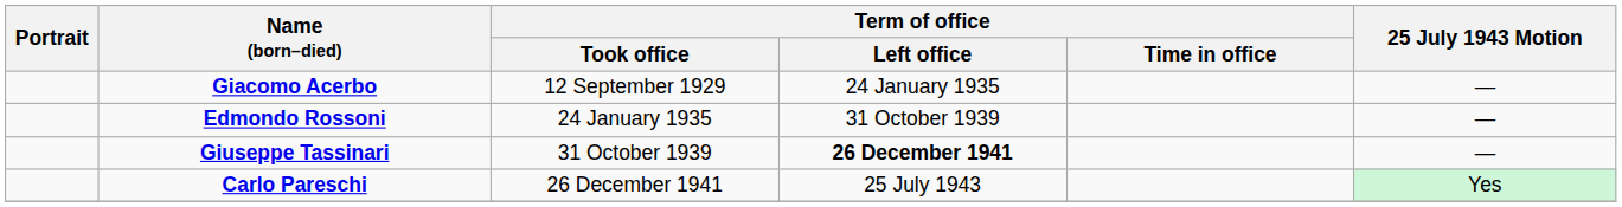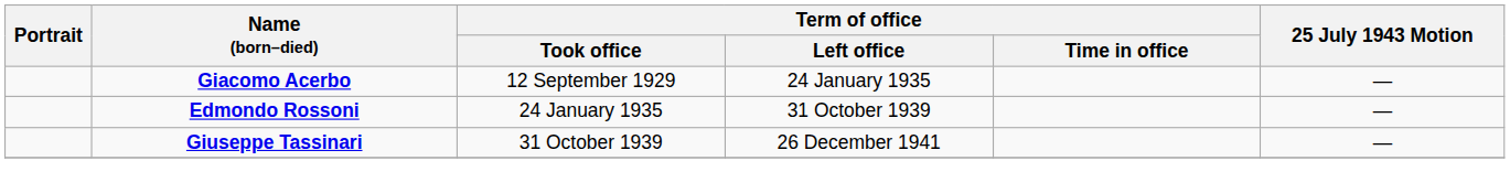 <table class="wikitable" style="text-align:center;" style="width=90%">
 <tr>
 <th width=1% rowspan=2>Portrait</th>
 <th width=15% rowspan=2>Name<br><small>(born–died)</small></th>
 <th width=30% colspan=3>Term of office</th>
 <th width=10% rowspan=2>25 July 1943 Motion</th>
 </tr>
 <tr style="text-align:center;">
 <th width=11%>Took office</th>
 <th width=11%>Left office</th>
 <th width=11%>Time in office</th>
 </tr>
 <tr>
 <td></td>
 <td><strong><a href='#'>Giacomo Acerbo</a></strong><br></td>
 <td>12 September 1929</td>
 <td>24 January 1935</td>
 <td></td>
 <td align=center>—</td>
 </tr>
 <tr>
 <td></td>
 <td><strong><a href='#'>Edmondo Rossoni</a></strong><br></td>
 <td>24 January 1935</td>
 <td>31 October 1939</td>
 <td></td>
 <td align=center>—</td>
 </tr>
 <tr>
 <td></td>
 <td><strong><a href='#'>Giuseppe Tassinari</a></strong><br></td>
 <td>31 October 1939</td>
-<td><strong>26 December 1941</strong></td>
+<td>26 December 1941</td>
 <td></td>
 <td align=center>—</td>
 </tr>
 <tr>
-<td></td>
-<td><strong><a href='#'>Carlo Pareschi</a></strong><br></td>
-<td>26 December 1941</td>
-<td>25 July 1943</td>
-<td></td>
-<td align=center style="background:#CEF6D8">Yes</td>
-</tr>
-<tr>
 </tr>
 </table>
